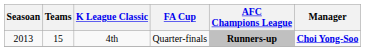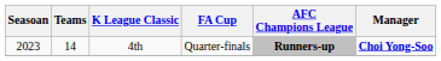 <table class="wikitable" style="text-align:center">
 <tr>
 <th>Seasoan</th>
 <th>Teams</th>
 <th><a href='#'>K League Classic</a></th>
 <th><a href='#'>FA Cup</a></th>
 <th><a href='#'>AFC<br>Champions League</a></th>
 <th>Manager</th>
 </tr>
 <tr>
-<td>2013</td>
-<td>15</td>
+<td>2023</td>
+<td>14</td>
 <td>4th</td>
 <td>Quarter-finals</td>
 <td bgcolor=silver><strong>Runners-up</strong></td>
 <td align=left><strong> <a href='#'>Choi Yong-Soo</a></strong></td>
 </tr>
 <tr>
 </tr>
 </table>
